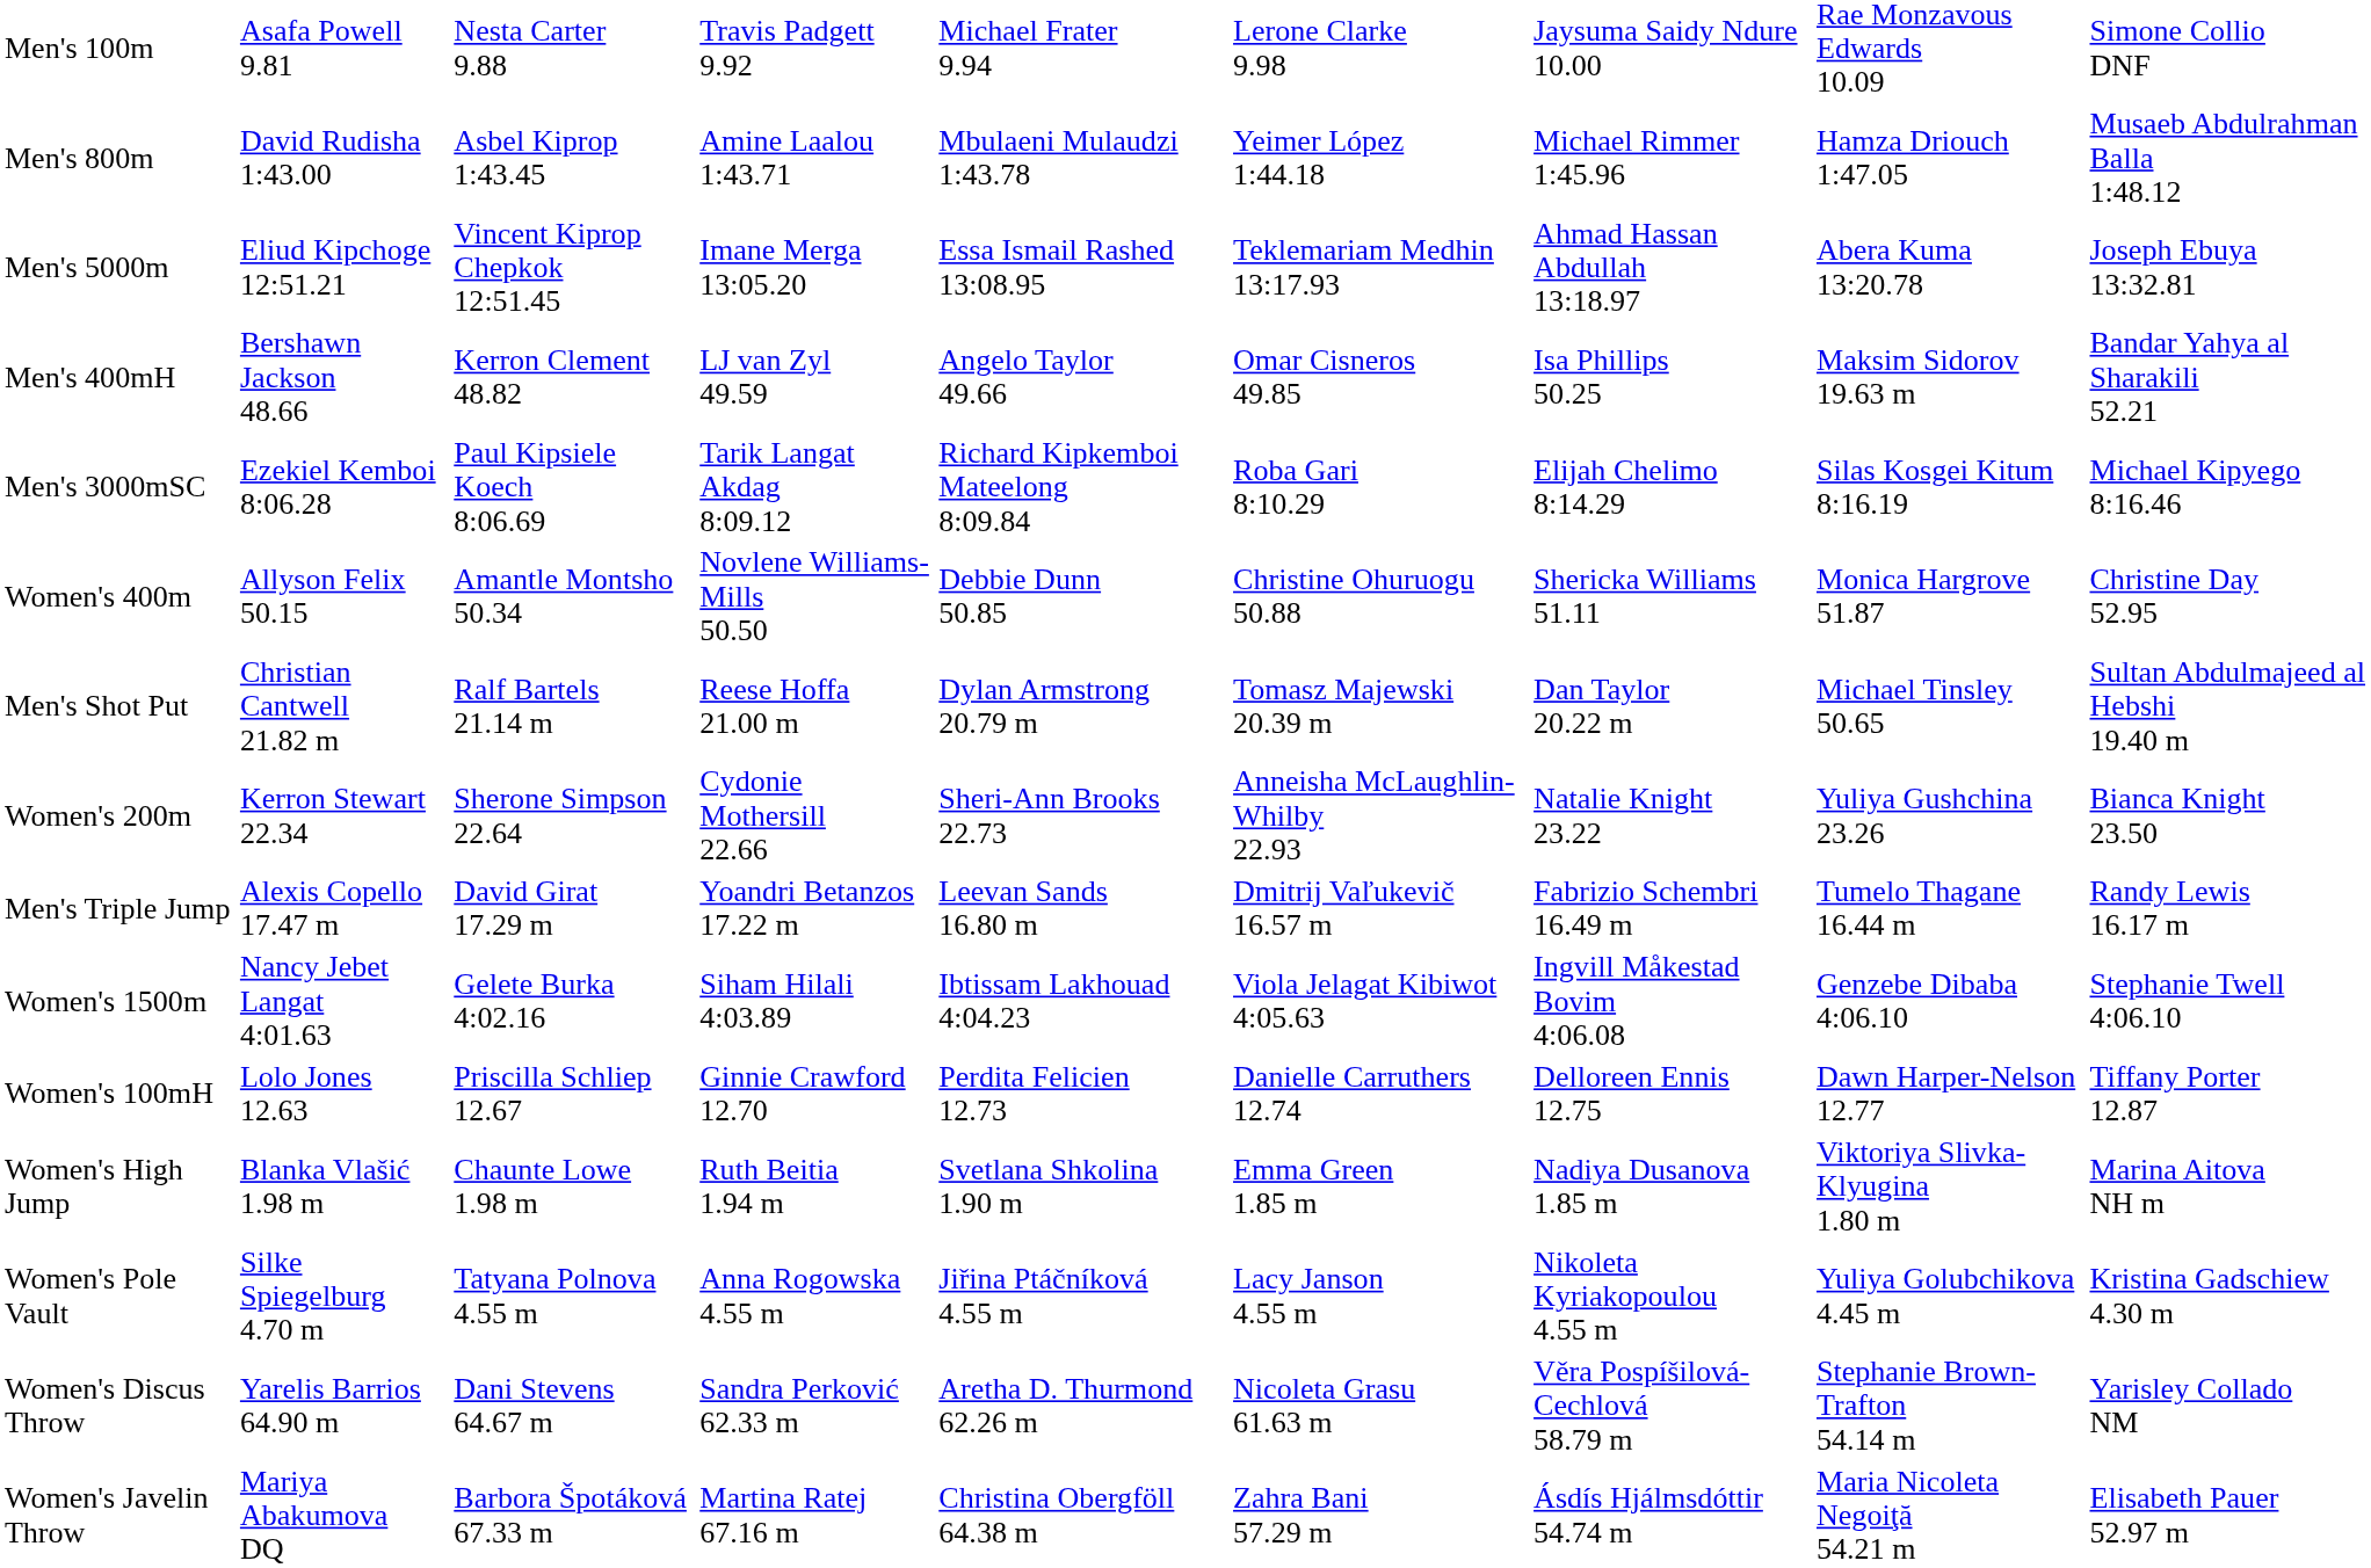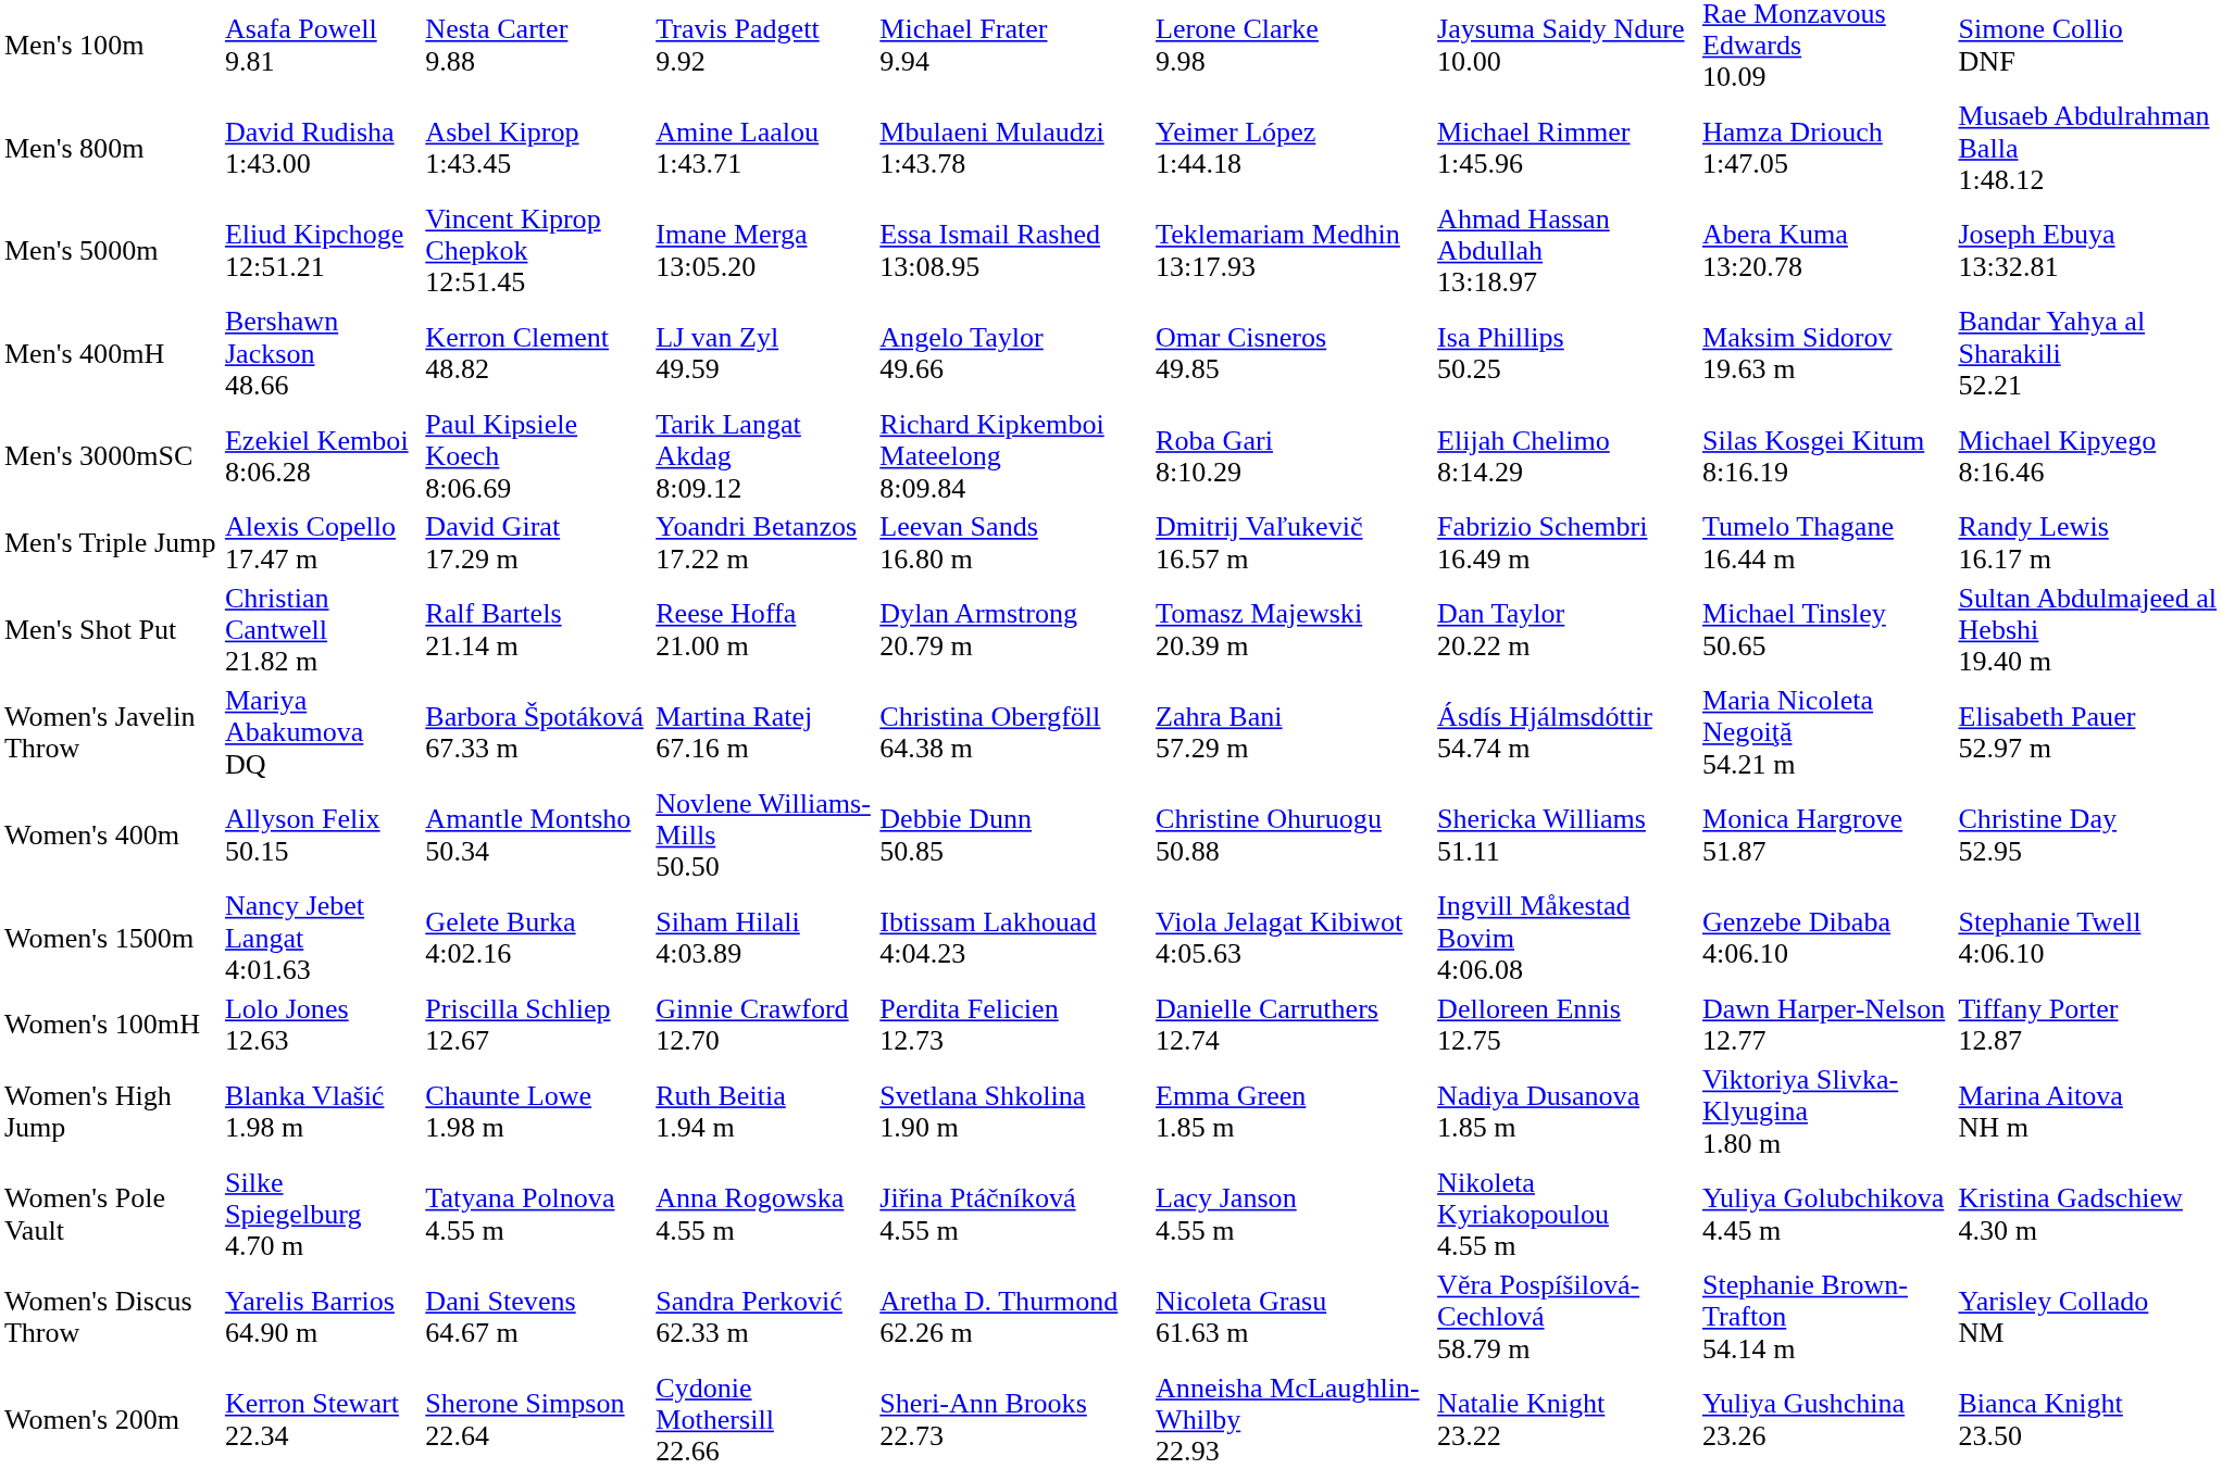 <table>
 <tr>
 <td>Men's 100m<br></td>
 <td><a href='#'>Asafa Powell</a><br>  9.81</td>
 <td><a href='#'>Nesta Carter</a><br>  9.88</td>
 <td><a href='#'>Travis Padgett</a><br>  9.92</td>
 <td><a href='#'>Michael Frater</a><br>  9.94</td>
 <td><a href='#'>Lerone Clarke</a><br>  9.98</td>
 <td><a href='#'>Jaysuma Saidy Ndure</a><br>  10.00</td>
 <td><a href='#'>Rae Monzavous Edwards</a><br>  10.09</td>
 <td><a href='#'>Simone Collio</a><br>  DNF</td>
 </tr>
 <tr>
 <td>Men's 800m</td>
 <td><a href='#'>David Rudisha</a><br>  1:43.00</td>
 <td><a href='#'>Asbel Kiprop</a><br>  1:43.45</td>
 <td><a href='#'>Amine Laalou</a><br>  1:43.71</td>
 <td><a href='#'>Mbulaeni Mulaudzi</a><br>  1:43.78</td>
 <td><a href='#'>Yeimer López</a><br>  1:44.18</td>
 <td><a href='#'>Michael Rimmer</a><br>  1:45.96</td>
 <td><a href='#'>Hamza Driouch</a><br>  1:47.05</td>
 <td><a href='#'>Musaeb Abdulrahman Balla</a><br>  1:48.12</td>
 </tr>
 <tr>
 <td>Men's 5000m</td>
 <td><a href='#'>Eliud Kipchoge</a><br>  12:51.21</td>
 <td><a href='#'>Vincent Kiprop Chepkok</a><br>  12:51.45</td>
 <td><a href='#'>Imane Merga</a><br>  13:05.20</td>
 <td><a href='#'>Essa Ismail Rashed</a><br>  13:08.95</td>
 <td><a href='#'>Teklemariam Medhin</a><br>  13:17.93</td>
 <td><a href='#'>Ahmad Hassan Abdullah</a><br>  13:18.97</td>
 <td><a href='#'>Abera Kuma</a><br>  13:20.78</td>
 <td><a href='#'>Joseph Ebuya</a><br>  13:32.81</td>
 </tr>
 <tr>
 <td>Men's 400mH</td>
 <td><a href='#'>Bershawn Jackson</a><br>  48.66</td>
 <td><a href='#'>Kerron Clement</a><br>  48.82</td>
 <td><a href='#'>LJ van Zyl</a><br>  49.59</td>
 <td><a href='#'>Angelo Taylor</a><br>  49.66</td>
 <td><a href='#'>Omar Cisneros</a><br>  49.85</td>
 <td><a href='#'>Isa Phillips</a><br>  50.25</td>
 <td><a href='#'>Maksim Sidorov</a><br>  19.63 m</td>
 <td><a href='#'>Bandar Yahya al Sharakili</a><br>  52.21</td>
 </tr>
 <tr>
 <td>Men's 3000mSC</td>
 <td><a href='#'>Ezekiel Kemboi</a><br>  8:06.28</td>
 <td><a href='#'>Paul Kipsiele Koech</a><br>  8:06.69</td>
 <td><a href='#'>Tarik Langat Akdag</a><br>  8:09.12</td>
 <td><a href='#'>Richard Kipkemboi Mateelong</a><br>  8:09.84</td>
 <td><a href='#'>Roba Gari</a><br>  8:10.29</td>
 <td><a href='#'>Elijah Chelimo</a><br>  8:14.29</td>
 <td><a href='#'>Silas Kosgei Kitum</a><br>  8:16.19</td>
 <td><a href='#'>Michael Kipyego</a><br>  8:16.46</td>
 </tr>
 <tr>
-<td>Women's 400m</td>
-<td><a href='#'>Allyson Felix</a><br>  50.15</td>
-<td><a href='#'>Amantle Montsho</a><br>  50.34</td>
-<td><a href='#'>Novlene Williams-Mills</a><br>  50.50</td>
-<td><a href='#'>Debbie Dunn</a><br>  50.85</td>
-<td><a href='#'>Christine Ohuruogu</a><br>  50.88</td>
-<td><a href='#'>Shericka Williams</a><br>  51.11</td>
-<td><a href='#'>Monica Hargrove</a><br>  51.87</td>
-<td><a href='#'>Christine Day</a><br>  52.95</td>
+<td>Men's Triple Jump</td>
+<td><a href='#'>Alexis Copello</a><br>  17.47 m</td>
+<td><a href='#'>David Girat</a><br>  17.29 m</td>
+<td><a href='#'>Yoandri Betanzos</a><br>  17.22 m</td>
+<td><a href='#'>Leevan Sands</a><br>  16.80 m</td>
+<td><a href='#'>Dmitrij Vaľukevič</a><br>  16.57 m</td>
+<td><a href='#'>Fabrizio Schembri</a><br>  16.49 m</td>
+<td><a href='#'>Tumelo Thagane</a><br>  16.44 m</td>
+<td><a href='#'>Randy Lewis</a><br>  16.17 m</td>
 </tr>
 <tr>
 <td>Men's Shot Put</td>
 <td><a href='#'>Christian Cantwell</a><br>  21.82 m</td>
 <td><a href='#'>Ralf Bartels</a><br>  21.14 m</td>
 <td><a href='#'>Reese Hoffa</a><br>  21.00 m</td>
 <td><a href='#'>Dylan Armstrong</a><br>  20.79 m</td>
 <td><a href='#'>Tomasz Majewski</a><br>  20.39 m</td>
 <td><a href='#'>Dan Taylor</a><br>  20.22 m</td>
 <td><a href='#'>Michael Tinsley</a><br>  50.65</td>
 <td><a href='#'>Sultan Abdulmajeed al Hebshi</a><br>  19.40 m</td>
 </tr>
 <tr>
-<td>Women's 200m<br></td>
-<td><a href='#'>Kerron Stewart</a><br>  22.34</td>
-<td><a href='#'>Sherone Simpson</a><br>  22.64</td>
-<td><a href='#'>Cydonie Mothersill</a><br>  22.66</td>
-<td><a href='#'>Sheri-Ann Brooks</a><br>  22.73</td>
-<td><a href='#'>Anneisha McLaughlin-Whilby</a><br>  22.93</td>
-<td><a href='#'>Natalie Knight</a><br>  23.22</td>
-<td><a href='#'>Yuliya Gushchina</a><br>  23.26</td>
-<td><a href='#'>Bianca Knight</a><br>  23.50</td>
+<td>Women's Javelin Throw</td>
+<td><a href='#'>Mariya Abakumova</a><br>  DQ</td>
+<td><a href='#'>Barbora Špotáková</a><br>  67.33 m</td>
+<td><a href='#'>Martina Ratej</a><br>  67.16 m</td>
+<td><a href='#'>Christina Obergföll</a><br>  64.38 m</td>
+<td><a href='#'>Zahra Bani</a><br>  57.29 m</td>
+<td><a href='#'>Ásdís Hjálmsdóttir</a><br>  54.74 m</td>
+<td><a href='#'>Maria Nicoleta Negoiţă</a><br>  54.21 m</td>
+<td><a href='#'>Elisabeth Pauer</a><br>  52.97 m</td>
 </tr>
 <tr>
-<td>Men's Triple Jump</td>
-<td><a href='#'>Alexis Copello</a><br>  17.47 m</td>
-<td><a href='#'>David Girat</a><br>  17.29 m</td>
-<td><a href='#'>Yoandri Betanzos</a><br>  17.22 m</td>
-<td><a href='#'>Leevan Sands</a><br>  16.80 m</td>
-<td><a href='#'>Dmitrij Vaľukevič</a><br>  16.57 m</td>
-<td><a href='#'>Fabrizio Schembri</a><br>  16.49 m</td>
-<td><a href='#'>Tumelo Thagane</a><br>  16.44 m</td>
-<td><a href='#'>Randy Lewis</a><br>  16.17 m</td>
+<td>Women's 400m</td>
+<td><a href='#'>Allyson Felix</a><br>  50.15</td>
+<td><a href='#'>Amantle Montsho</a><br>  50.34</td>
+<td><a href='#'>Novlene Williams-Mills</a><br>  50.50</td>
+<td><a href='#'>Debbie Dunn</a><br>  50.85</td>
+<td><a href='#'>Christine Ohuruogu</a><br>  50.88</td>
+<td><a href='#'>Shericka Williams</a><br>  51.11</td>
+<td><a href='#'>Monica Hargrove</a><br>  51.87</td>
+<td><a href='#'>Christine Day</a><br>  52.95</td>
 </tr>
 <tr>
 <td>Women's 1500m</td>
 <td><a href='#'>Nancy Jebet Langat</a><br>  4:01.63</td>
 <td><a href='#'>Gelete Burka</a><br>  4:02.16</td>
 <td><a href='#'>Siham Hilali</a><br>  4:03.89</td>
 <td><a href='#'>Ibtissam Lakhouad</a><br>  4:04.23</td>
 <td><a href='#'>Viola Jelagat Kibiwot</a><br>  4:05.63</td>
 <td><a href='#'>Ingvill Måkestad Bovim</a><br>  4:06.08</td>
 <td><a href='#'>Genzebe Dibaba</a><br>  4:06.10</td>
 <td><a href='#'>Stephanie Twell</a><br>  4:06.10</td>
 </tr>
 <tr>
 <td>Women's 100mH<br></td>
 <td><a href='#'>Lolo Jones</a><br>  12.63</td>
 <td><a href='#'>Priscilla Schliep</a><br>  12.67</td>
 <td><a href='#'>Ginnie Crawford</a><br>  12.70</td>
 <td><a href='#'>Perdita Felicien</a><br>  12.73</td>
 <td><a href='#'>Danielle Carruthers</a><br>  12.74</td>
 <td><a href='#'>Delloreen Ennis</a><br>  12.75</td>
 <td><a href='#'>Dawn Harper-Nelson</a><br>  12.77</td>
 <td><a href='#'>Tiffany Porter</a><br>  12.87</td>
 </tr>
 <tr>
 <td>Women's High Jump</td>
 <td><a href='#'>Blanka Vlašić</a><br>  1.98 m</td>
 <td><a href='#'>Chaunte Lowe</a><br>  1.98 m</td>
 <td><a href='#'>Ruth Beitia</a><br>  1.94 m</td>
 <td><a href='#'>Svetlana Shkolina</a><br>  1.90 m</td>
 <td><a href='#'>Emma Green</a><br>  1.85 m</td>
 <td><a href='#'>Nadiya Dusanova</a><br>  1.85 m</td>
 <td><a href='#'>Viktoriya Slivka-Klyugina</a><br>  1.80 m</td>
 <td><a href='#'>Marina Aitova</a><br>  NH m</td>
 </tr>
 <tr>
 <td>Women's Pole Vault</td>
 <td><a href='#'>Silke Spiegelburg</a><br>  4.70 m</td>
 <td><a href='#'>Tatyana Polnova</a><br>  4.55 m</td>
 <td><a href='#'>Anna Rogowska</a><br>  4.55 m</td>
 <td><a href='#'>Jiřina Ptáčníková</a><br>  4.55 m</td>
 <td><a href='#'>Lacy Janson</a><br>  4.55 m</td>
 <td><a href='#'>Nikoleta Kyriakopoulou</a><br>  4.55 m</td>
 <td><a href='#'>Yuliya Golubchikova</a><br>  4.45 m</td>
 <td><a href='#'>Kristina Gadschiew</a><br>  4.30 m</td>
 </tr>
 <tr>
 <td>Women's Discus Throw</td>
 <td><a href='#'>Yarelis Barrios</a><br>  64.90 m</td>
 <td><a href='#'>Dani Stevens</a><br>  64.67 m</td>
 <td><a href='#'>Sandra Perković</a><br>  62.33 m</td>
 <td><a href='#'>Aretha D. Thurmond</a><br>  62.26 m</td>
 <td><a href='#'>Nicoleta Grasu</a><br>  61.63 m</td>
 <td><a href='#'>Věra Pospíšilová-Cechlová</a><br>  58.79 m</td>
 <td><a href='#'>Stephanie Brown-Trafton</a><br>  54.14 m</td>
 <td><a href='#'>Yarisley Collado</a><br>  NM</td>
 </tr>
 <tr>
-<td>Women's Javelin Throw</td>
-<td><a href='#'>Mariya Abakumova</a><br>  DQ</td>
-<td><a href='#'>Barbora Špotáková</a><br>  67.33 m</td>
-<td><a href='#'>Martina Ratej</a><br>  67.16 m</td>
-<td><a href='#'>Christina Obergföll</a><br>  64.38 m</td>
-<td><a href='#'>Zahra Bani</a><br>  57.29 m</td>
-<td><a href='#'>Ásdís Hjálmsdóttir</a><br>  54.74 m</td>
-<td><a href='#'>Maria Nicoleta Negoiţă</a><br>  54.21 m</td>
-<td><a href='#'>Elisabeth Pauer</a><br>  52.97 m</td>
+<td>Women's 200m<br></td>
+<td><a href='#'>Kerron Stewart</a><br>  22.34</td>
+<td><a href='#'>Sherone Simpson</a><br>  22.64</td>
+<td><a href='#'>Cydonie Mothersill</a><br>  22.66</td>
+<td><a href='#'>Sheri-Ann Brooks</a><br>  22.73</td>
+<td><a href='#'>Anneisha McLaughlin-Whilby</a><br>  22.93</td>
+<td><a href='#'>Natalie Knight</a><br>  23.22</td>
+<td><a href='#'>Yuliya Gushchina</a><br>  23.26</td>
+<td><a href='#'>Bianca Knight</a><br>  23.50</td>
 </tr>
 </table>
